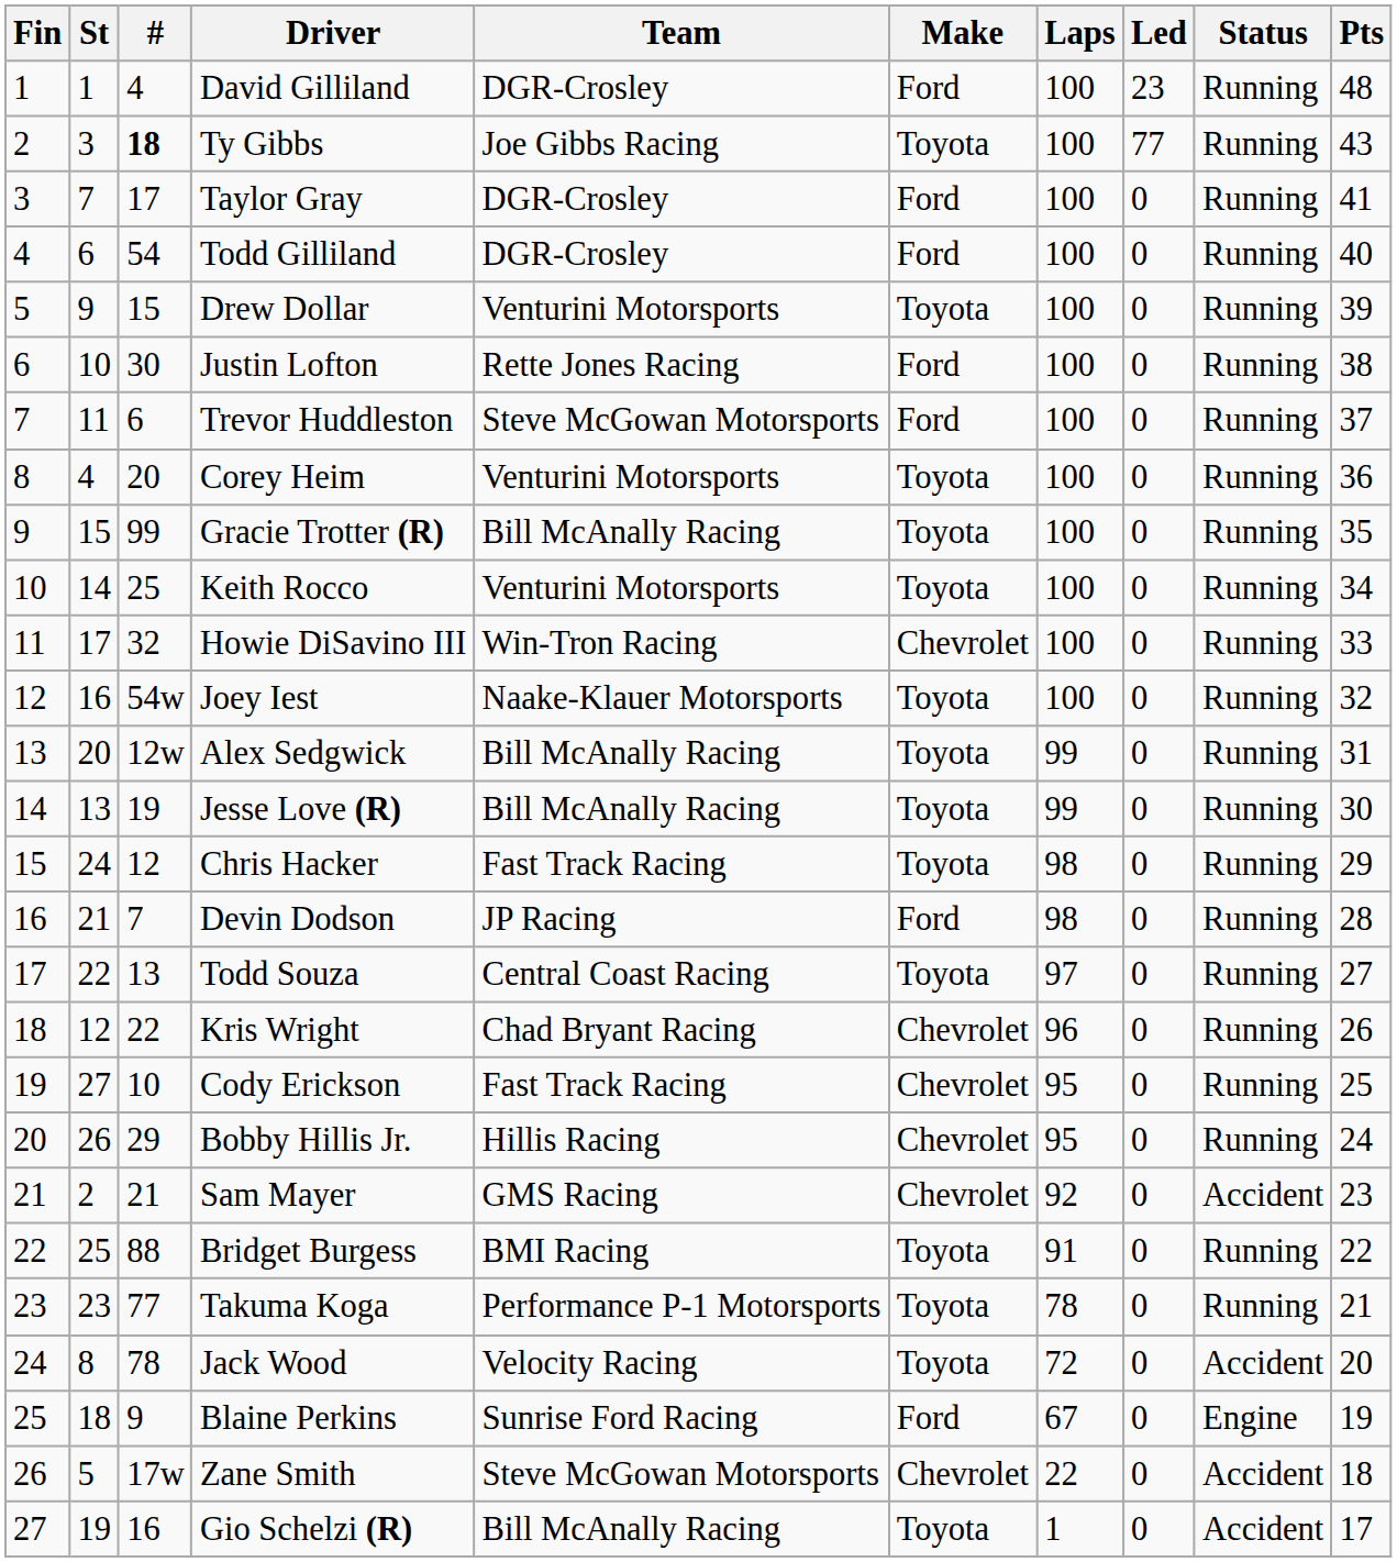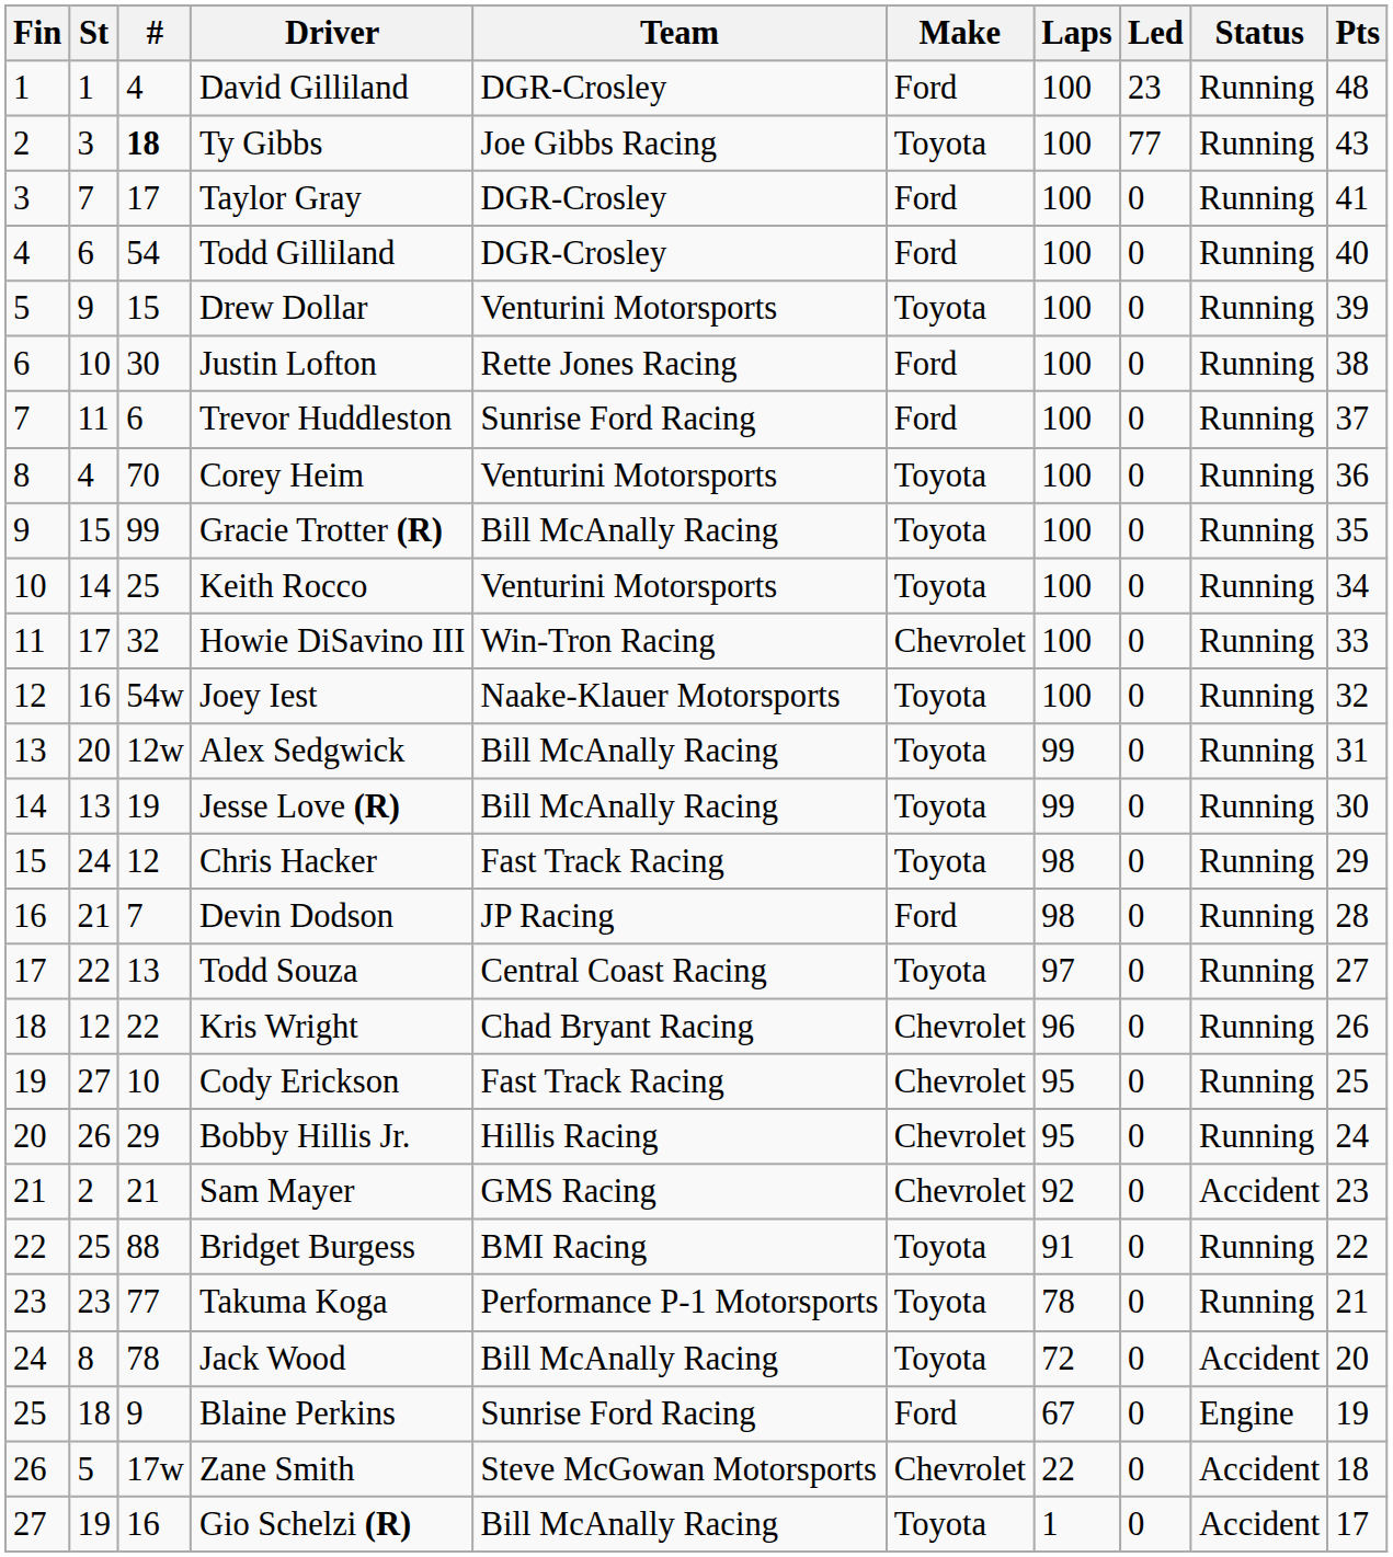 <table class="wikitable" style="font-size: 95%;">
 <tr>
 <th>Fin</th>
 <th>St</th>
 <th>#</th>
 <th>Driver</th>
 <th>Team</th>
 <th>Make</th>
 <th>Laps</th>
 <th>Led</th>
 <th>Status</th>
 <th>Pts</th>
 </tr>
 <tr>
 <td>1</td>
 <td>1</td>
 <td>4</td>
 <td>David Gilliland</td>
 <td>DGR-Crosley</td>
 <td>Ford</td>
 <td>100</td>
 <td>23</td>
 <td>Running</td>
 <td>48</td>
 </tr>
 <tr>
 <td>2</td>
 <td>3</td>
 <td><strong>18</strong></td>
 <td>Ty Gibbs</td>
 <td>Joe Gibbs Racing</td>
 <td>Toyota</td>
 <td>100</td>
 <td>77</td>
 <td>Running</td>
 <td>43</td>
 </tr>
 <tr>
 <td>3</td>
 <td>7</td>
 <td>17</td>
 <td>Taylor Gray</td>
 <td>DGR-Crosley</td>
 <td>Ford</td>
 <td>100</td>
 <td>0</td>
 <td>Running</td>
 <td>41</td>
 </tr>
 <tr>
 <td>4</td>
 <td>6</td>
 <td>54</td>
 <td>Todd Gilliland</td>
 <td>DGR-Crosley</td>
 <td>Ford</td>
 <td>100</td>
 <td>0</td>
 <td>Running</td>
 <td>40</td>
 </tr>
 <tr>
 <td>5</td>
 <td>9</td>
 <td>15</td>
 <td>Drew Dollar</td>
 <td>Venturini Motorsports</td>
 <td>Toyota</td>
 <td>100</td>
 <td>0</td>
 <td>Running</td>
 <td>39</td>
 </tr>
 <tr>
 <td>6</td>
 <td>10</td>
 <td>30</td>
 <td>Justin Lofton</td>
 <td>Rette Jones Racing</td>
 <td>Ford</td>
 <td>100</td>
 <td>0</td>
 <td>Running</td>
 <td>38</td>
 </tr>
 <tr>
 <td>7</td>
 <td>11</td>
 <td>6</td>
 <td>Trevor Huddleston</td>
-<td>Steve McGowan Motorsports</td>
+<td>Sunrise Ford Racing</td>
 <td>Ford</td>
 <td>100</td>
 <td>0</td>
 <td>Running</td>
 <td>37</td>
 </tr>
 <tr>
 <td>8</td>
 <td>4</td>
-<td>20</td>
+<td>70</td>
 <td>Corey Heim</td>
 <td>Venturini Motorsports</td>
 <td>Toyota</td>
 <td>100</td>
 <td>0</td>
 <td>Running</td>
 <td>36</td>
 </tr>
 <tr>
 <td>9</td>
 <td>15</td>
 <td>99</td>
 <td>Gracie Trotter <strong>(R)</strong></td>
 <td>Bill McAnally Racing</td>
 <td>Toyota</td>
 <td>100</td>
 <td>0</td>
 <td>Running</td>
 <td>35</td>
 </tr>
 <tr>
 <td>10</td>
 <td>14</td>
 <td>25</td>
 <td>Keith Rocco</td>
 <td>Venturini Motorsports</td>
 <td>Toyota</td>
 <td>100</td>
 <td>0</td>
 <td>Running</td>
 <td>34</td>
 </tr>
 <tr>
 <td>11</td>
 <td>17</td>
 <td>32</td>
 <td>Howie DiSavino III</td>
 <td>Win-Tron Racing</td>
 <td>Chevrolet</td>
 <td>100</td>
 <td>0</td>
 <td>Running</td>
 <td>33</td>
 </tr>
 <tr>
 <td>12</td>
 <td>16</td>
 <td>54w</td>
 <td>Joey Iest</td>
 <td>Naake-Klauer Motorsports</td>
 <td>Toyota</td>
 <td>100</td>
 <td>0</td>
 <td>Running</td>
 <td>32</td>
 </tr>
 <tr>
 <td>13</td>
 <td>20</td>
 <td>12w</td>
 <td>Alex Sedgwick</td>
 <td>Bill McAnally Racing</td>
 <td>Toyota</td>
 <td>99</td>
 <td>0</td>
 <td>Running</td>
 <td>31</td>
 </tr>
 <tr>
 <td>14</td>
 <td>13</td>
 <td>19</td>
 <td>Jesse Love <strong>(R)</strong></td>
 <td>Bill McAnally Racing</td>
 <td>Toyota</td>
 <td>99</td>
 <td>0</td>
 <td>Running</td>
 <td>30</td>
 </tr>
 <tr>
 <td>15</td>
 <td>24</td>
 <td>12</td>
 <td>Chris Hacker</td>
 <td>Fast Track Racing</td>
 <td>Toyota</td>
 <td>98</td>
 <td>0</td>
 <td>Running</td>
 <td>29</td>
 </tr>
 <tr>
 <td>16</td>
 <td>21</td>
 <td>7</td>
 <td>Devin Dodson</td>
 <td>JP Racing</td>
 <td>Ford</td>
 <td>98</td>
 <td>0</td>
 <td>Running</td>
 <td>28</td>
 </tr>
 <tr>
 <td>17</td>
 <td>22</td>
 <td>13</td>
 <td>Todd Souza</td>
 <td>Central Coast Racing</td>
 <td>Toyota</td>
 <td>97</td>
 <td>0</td>
 <td>Running</td>
 <td>27</td>
 </tr>
 <tr>
 <td>18</td>
 <td>12</td>
 <td>22</td>
 <td>Kris Wright</td>
 <td>Chad Bryant Racing</td>
 <td>Chevrolet</td>
 <td>96</td>
 <td>0</td>
 <td>Running</td>
 <td>26</td>
 </tr>
 <tr>
 <td>19</td>
 <td>27</td>
 <td>10</td>
 <td>Cody Erickson</td>
 <td>Fast Track Racing</td>
 <td>Chevrolet</td>
 <td>95</td>
 <td>0</td>
 <td>Running</td>
 <td>25</td>
 </tr>
 <tr>
 <td>20</td>
 <td>26</td>
 <td>29</td>
 <td>Bobby Hillis Jr.</td>
 <td>Hillis Racing</td>
 <td>Chevrolet</td>
 <td>95</td>
 <td>0</td>
 <td>Running</td>
 <td>24</td>
 </tr>
 <tr>
 <td>21</td>
 <td>2</td>
 <td>21</td>
 <td>Sam Mayer</td>
 <td>GMS Racing</td>
 <td>Chevrolet</td>
 <td>92</td>
 <td>0</td>
 <td>Accident</td>
 <td>23</td>
 </tr>
 <tr>
 <td>22</td>
 <td>25</td>
 <td>88</td>
 <td>Bridget Burgess</td>
 <td>BMI Racing</td>
 <td>Toyota</td>
 <td>91</td>
 <td>0</td>
 <td>Running</td>
 <td>22</td>
 </tr>
 <tr>
 <td>23</td>
 <td>23</td>
 <td>77</td>
 <td>Takuma Koga</td>
 <td>Performance P-1 Motorsports</td>
 <td>Toyota</td>
 <td>78</td>
 <td>0</td>
 <td>Running</td>
 <td>21</td>
 </tr>
 <tr>
 <td>24</td>
 <td>8</td>
 <td>78</td>
 <td>Jack Wood</td>
-<td>Velocity Racing</td>
+<td>Bill McAnally Racing</td>
 <td>Toyota</td>
 <td>72</td>
 <td>0</td>
 <td>Accident</td>
 <td>20</td>
 </tr>
 <tr>
 <td>25</td>
 <td>18</td>
 <td>9</td>
 <td>Blaine Perkins</td>
 <td>Sunrise Ford Racing</td>
 <td>Ford</td>
 <td>67</td>
 <td>0</td>
 <td>Engine</td>
 <td>19</td>
 </tr>
 <tr>
 <td>26</td>
 <td>5</td>
 <td>17w</td>
 <td>Zane Smith</td>
 <td>Steve McGowan Motorsports</td>
 <td>Chevrolet</td>
 <td>22</td>
 <td>0</td>
 <td>Accident</td>
 <td>18</td>
 </tr>
 <tr>
 <td>27</td>
 <td>19</td>
 <td>16</td>
 <td>Gio Schelzi <strong>(R)</strong></td>
 <td>Bill McAnally Racing</td>
 <td>Toyota</td>
 <td>1</td>
 <td>0</td>
 <td>Accident</td>
 <td>17</td>
 </tr>
 </table>
